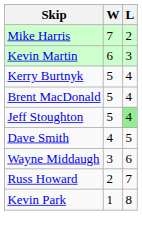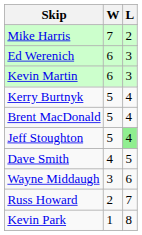 <table class="wikitable">
 <tr>
 <th>Skip</th>
 <th>W</th>
 <th>L</th>
 </tr>
 <tr bgcolor="#ccffcc">
 <td> <a href='#'>Mike Harris</a></td>
 <td>7</td>
 <td>2</td>
+</tr>
+<tr bgcolor="#ccffcc">
+<td> <a href='#'>Ed Werenich</a></td>
+<td>6</td>
+<td>3</td>
 </tr>
 <tr bgcolor="#ccffcc">
 <td> <a href='#'>Kevin Martin</a></td>
 <td>6</td>
 <td>3</td>
 </tr>
 <tr>
 <td> <a href='#'>Kerry Burtnyk</a></td>
 <td>5</td>
 <td>4</td>
 </tr>
 <tr>
 <td> <a href='#'>Brent MacDonald</a></td>
 <td>5</td>
 <td>4</td>
 </tr>
 <tr>
 <td> <a href='#'>Jeff Stoughton</a></td>
 <td>5</td>
 <td style="background: lightgreen;">4</td>
 </tr>
 <tr>
 <td> <a href='#'>Dave Smith</a></td>
 <td>4</td>
 <td>5</td>
 </tr>
 <tr>
 <td> <a href='#'>Wayne Middaugh</a></td>
 <td>3</td>
 <td>6</td>
 </tr>
 <tr>
 <td> <a href='#'>Russ Howard</a></td>
 <td>2</td>
 <td>7</td>
 </tr>
 <tr>
 <td> <a href='#'>Kevin Park</a></td>
 <td>1</td>
 <td>8</td>
 </tr>
 </table>
